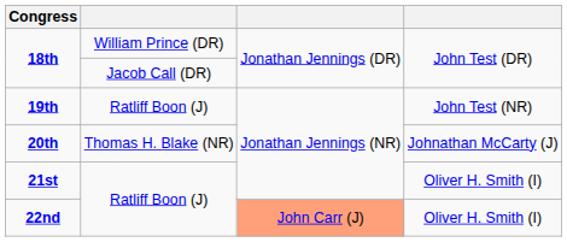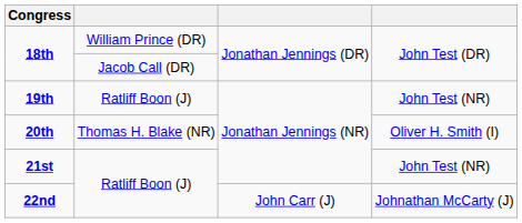 <table class="wikitable" style="text-align:center;">
 <tr>
 <th>Congress</th>
 <th></th>
 <th></th>
 <th></th>
 </tr>
 <tr style="height:2em">
 <td rowspan=2><strong><a href='#'>18th</a></strong> </td>
 <td><a href='#'>William Prince</a> (DR)</td>
 <td rowspan=2 ><a href='#'>Jonathan Jennings</a> (DR)</td>
 <td rowspan=2 ><a href='#'>John Test</a> (DR)</td>
 </tr>
 <tr style="height:2em">
 <td><a href='#'>Jacob Call</a> (DR)</td>
 </tr>
 <tr style="height:2.5em">
 <td><strong><a href='#'>19th</a></strong> </td>
 <td><a href='#'>Ratliff Boon</a> (J)</td>
 <td rowspan=3 ><a href='#'>Jonathan Jennings</a> (NR)</td>
 <td><a href='#'>John Test</a> (NR)</td>
 </tr>
 <tr style="height:2.5em">
 <td><strong><a href='#'>20th</a></strong> </td>
 <td><a href='#'>Thomas H. Blake</a> (NR)</td>
-<td><a href='#'>Johnathan McCarty</a> (J)</td>
+<td><a href='#'>Oliver H. Smith</a> (I)</td>
 </tr>
 <tr style="height:2.5em">
 <td><strong><a href='#'>21st</a></strong> </td>
 <td rowspan="2" ><a href='#'>Ratliff Boon</a> (J)</td>
-<td><a href='#'>Oliver H. Smith</a> (I)</td>
+<td><a href='#'>John Test</a> (NR)</td>
 </tr>
 <tr style="height:2.5em">
 <td><strong><a href='#'>22nd</a></strong> </td>
-<td style="background: lightsalmon;"><a href='#'>John Carr</a> (J)</td>
-<td><a href='#'>Oliver H. Smith</a> (I)</td>
+<td><a href='#'>John Carr</a> (J)</td>
+<td><a href='#'>Johnathan McCarty</a> (J)</td>
 </tr>
 </table>
